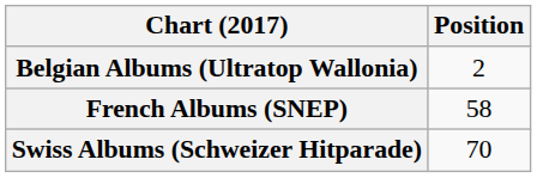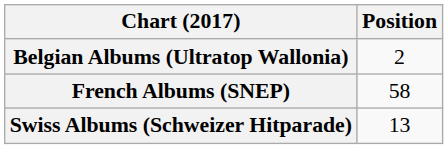 <table class="wikitable sortable plainrowheaders" style="text-align:center">
 <tr>
 <th scope="col">Chart (2017)</th>
 <th scope="col">Position</th>
 </tr>
 <tr>
 <th scope="row">Belgian Albums (Ultratop Wallonia)</th>
 <td>2</td>
 </tr>
 <tr>
 <th scope="row">French Albums (SNEP)</th>
 <td>58</td>
 </tr>
 <tr>
 <th scope="row">Swiss Albums (Schweizer Hitparade)</th>
-<td>70</td>
+<td>13</td>
 </tr>
 </table>
